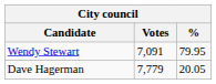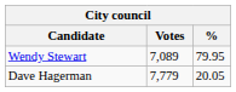 <table class="wikitable">
 <tr>
 <th colspan="3">City council</th>
 </tr>
 <tr>
 <th style="width: 170px">Candidate</th>
 <th style="width: 50px">Votes</th>
 <th style="width: 40px">%</th>
 </tr>
 <tr>
 <td><a href='#'>Wendy Stewart</a></td>
-<td>7,091</td>
+<td>7,089</td>
 <td>79.95</td>
 </tr>
 <tr>
 <td>Dave Hagerman</td>
 <td>7,779</td>
 <td>20.05</td>
 </tr>
 </table>
